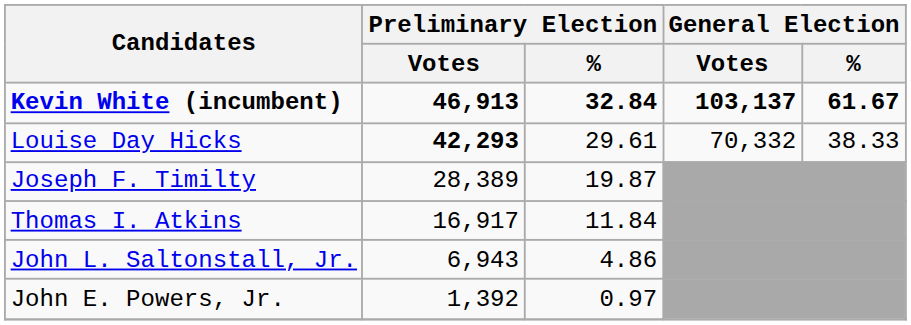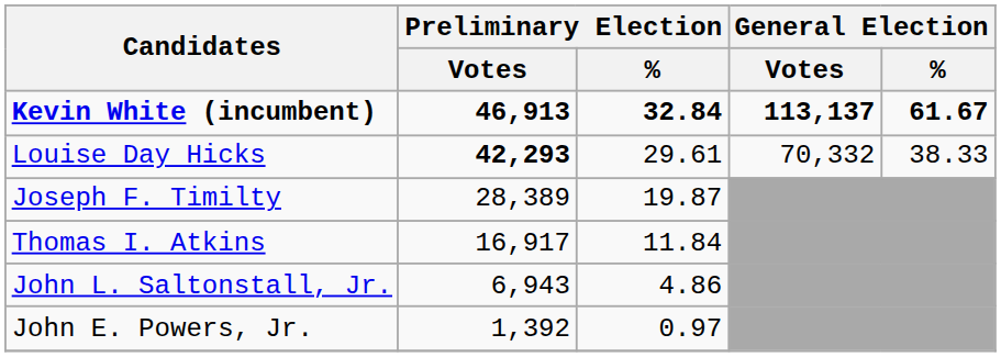 <table class=wikitable>
 <tr>
 <th colspan=1 rowspan=2><strong>Candidates</strong></th>
 <th colspan=2><strong>Preliminary Election</strong></th>
 <th colspan=2><strong>General Election</strong></th>
 </tr>
 <tr>
 <th>Votes</th>
 <th>%</th>
 <th>Votes</th>
 <th>%</th>
 </tr>
 <tr>
 <td><strong><a href='#'>Kevin White</a> (incumbent)</strong></td>
 <td align="right"><strong>46,913</strong></td>
 <td align="right"><strong>32.84</strong></td>
-<td align="right"><strong>103,137</strong></td>
+<td align="right"><strong>113,137</strong></td>
 <td align="right"><strong>61.67</strong></td>
 </tr>
 <tr>
 <td><a href='#'>Louise Day Hicks</a></td>
 <td align="right"><strong>42,293</strong></td>
 <td align="right">29.61</td>
 <td align="right">70,332</td>
 <td align="right">38.33</td>
 </tr>
 <tr>
 <td><a href='#'>Joseph F. Timilty</a></td>
 <td align="right">28,389</td>
 <td align="right">19.87</td>
 <td colspan=2 bgcolor= darkgray></td>
 </tr>
 <tr>
 <td><a href='#'>Thomas I. Atkins</a></td>
 <td align="right">16,917</td>
 <td align="right">11.84</td>
 <td colspan=2 bgcolor= darkgray></td>
 </tr>
 <tr>
 <td><a href='#'>John L. Saltonstall, Jr.</a></td>
 <td align="right">6,943</td>
 <td align="right">4.86</td>
 <td colspan=2 bgcolor= darkgray></td>
 </tr>
 <tr>
 <td>John E. Powers, Jr.</td>
 <td align="right">1,392</td>
 <td align="right">0.97</td>
 <td colspan=2 bgcolor= darkgray></td>
 </tr>
 <tr>
 </tr>
 </table>
